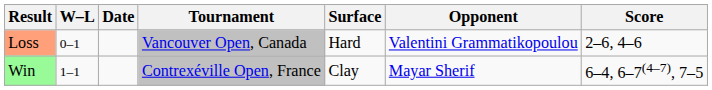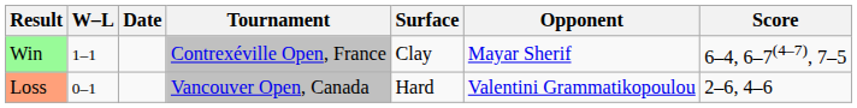 <table class="sortable wikitable">
 <tr>
 <th>Result</th>
 <th class=unsortable>W–L</th>
 <th>Date</th>
 <th>Tournament</th>
 <th>Surface</th>
 <th>Opponent</th>
 <th class=unsortable>Score</th>
 </tr>
 <tr>
+<td style="background:#98fb98;">Win</td>
+<td><small>1–1</small></td>
+<td><a href='#'></a></td>
+<td style=background:silver><a href='#'>Contrexéville Open</a>, France</td>
+<td>Clay</td>
+<td> <a href='#'>Mayar Sherif</a></td>
+<td>6–4, 6–7<sup>(4–7)</sup>, 7–5</td>
+</tr>
+<tr>
 <td bgcolor=FFA07A>Loss</td>
 <td><small>0–1</small></td>
 <td><a href='#'></a></td>
 <td bgcolor=silver><a href='#'>Vancouver Open</a>, Canada</td>
 <td>Hard</td>
 <td> <a href='#'>Valentini Grammatikopoulou</a></td>
 <td>2–6, 4–6</td>
 </tr>
-<tr>
-<td style="background:#98fb98;">Win</td>
-<td><small>1–1</small></td>
-<td><a href='#'></a></td>
-<td style=background:silver><a href='#'>Contrexéville Open</a>, France</td>
-<td>Clay</td>
-<td> <a href='#'>Mayar Sherif</a></td>
-<td>6–4, 6–7<sup>(4–7)</sup>, 7–5</td>
-</tr>
 </table>
